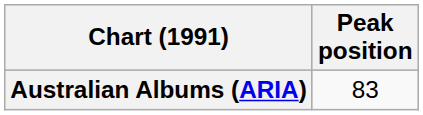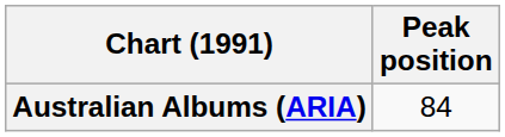 <table class="wikitable plainrowheaders" style="text-align:center">
 <tr>
 <th>Chart (1991)</th>
 <th>Peak<br>position</th>
 </tr>
 <tr>
 <th scope="row">Australian Albums (<a href='#'>ARIA</a>)</th>
-<td>83</td>
+<td>84</td>
 </tr>
 </table>
